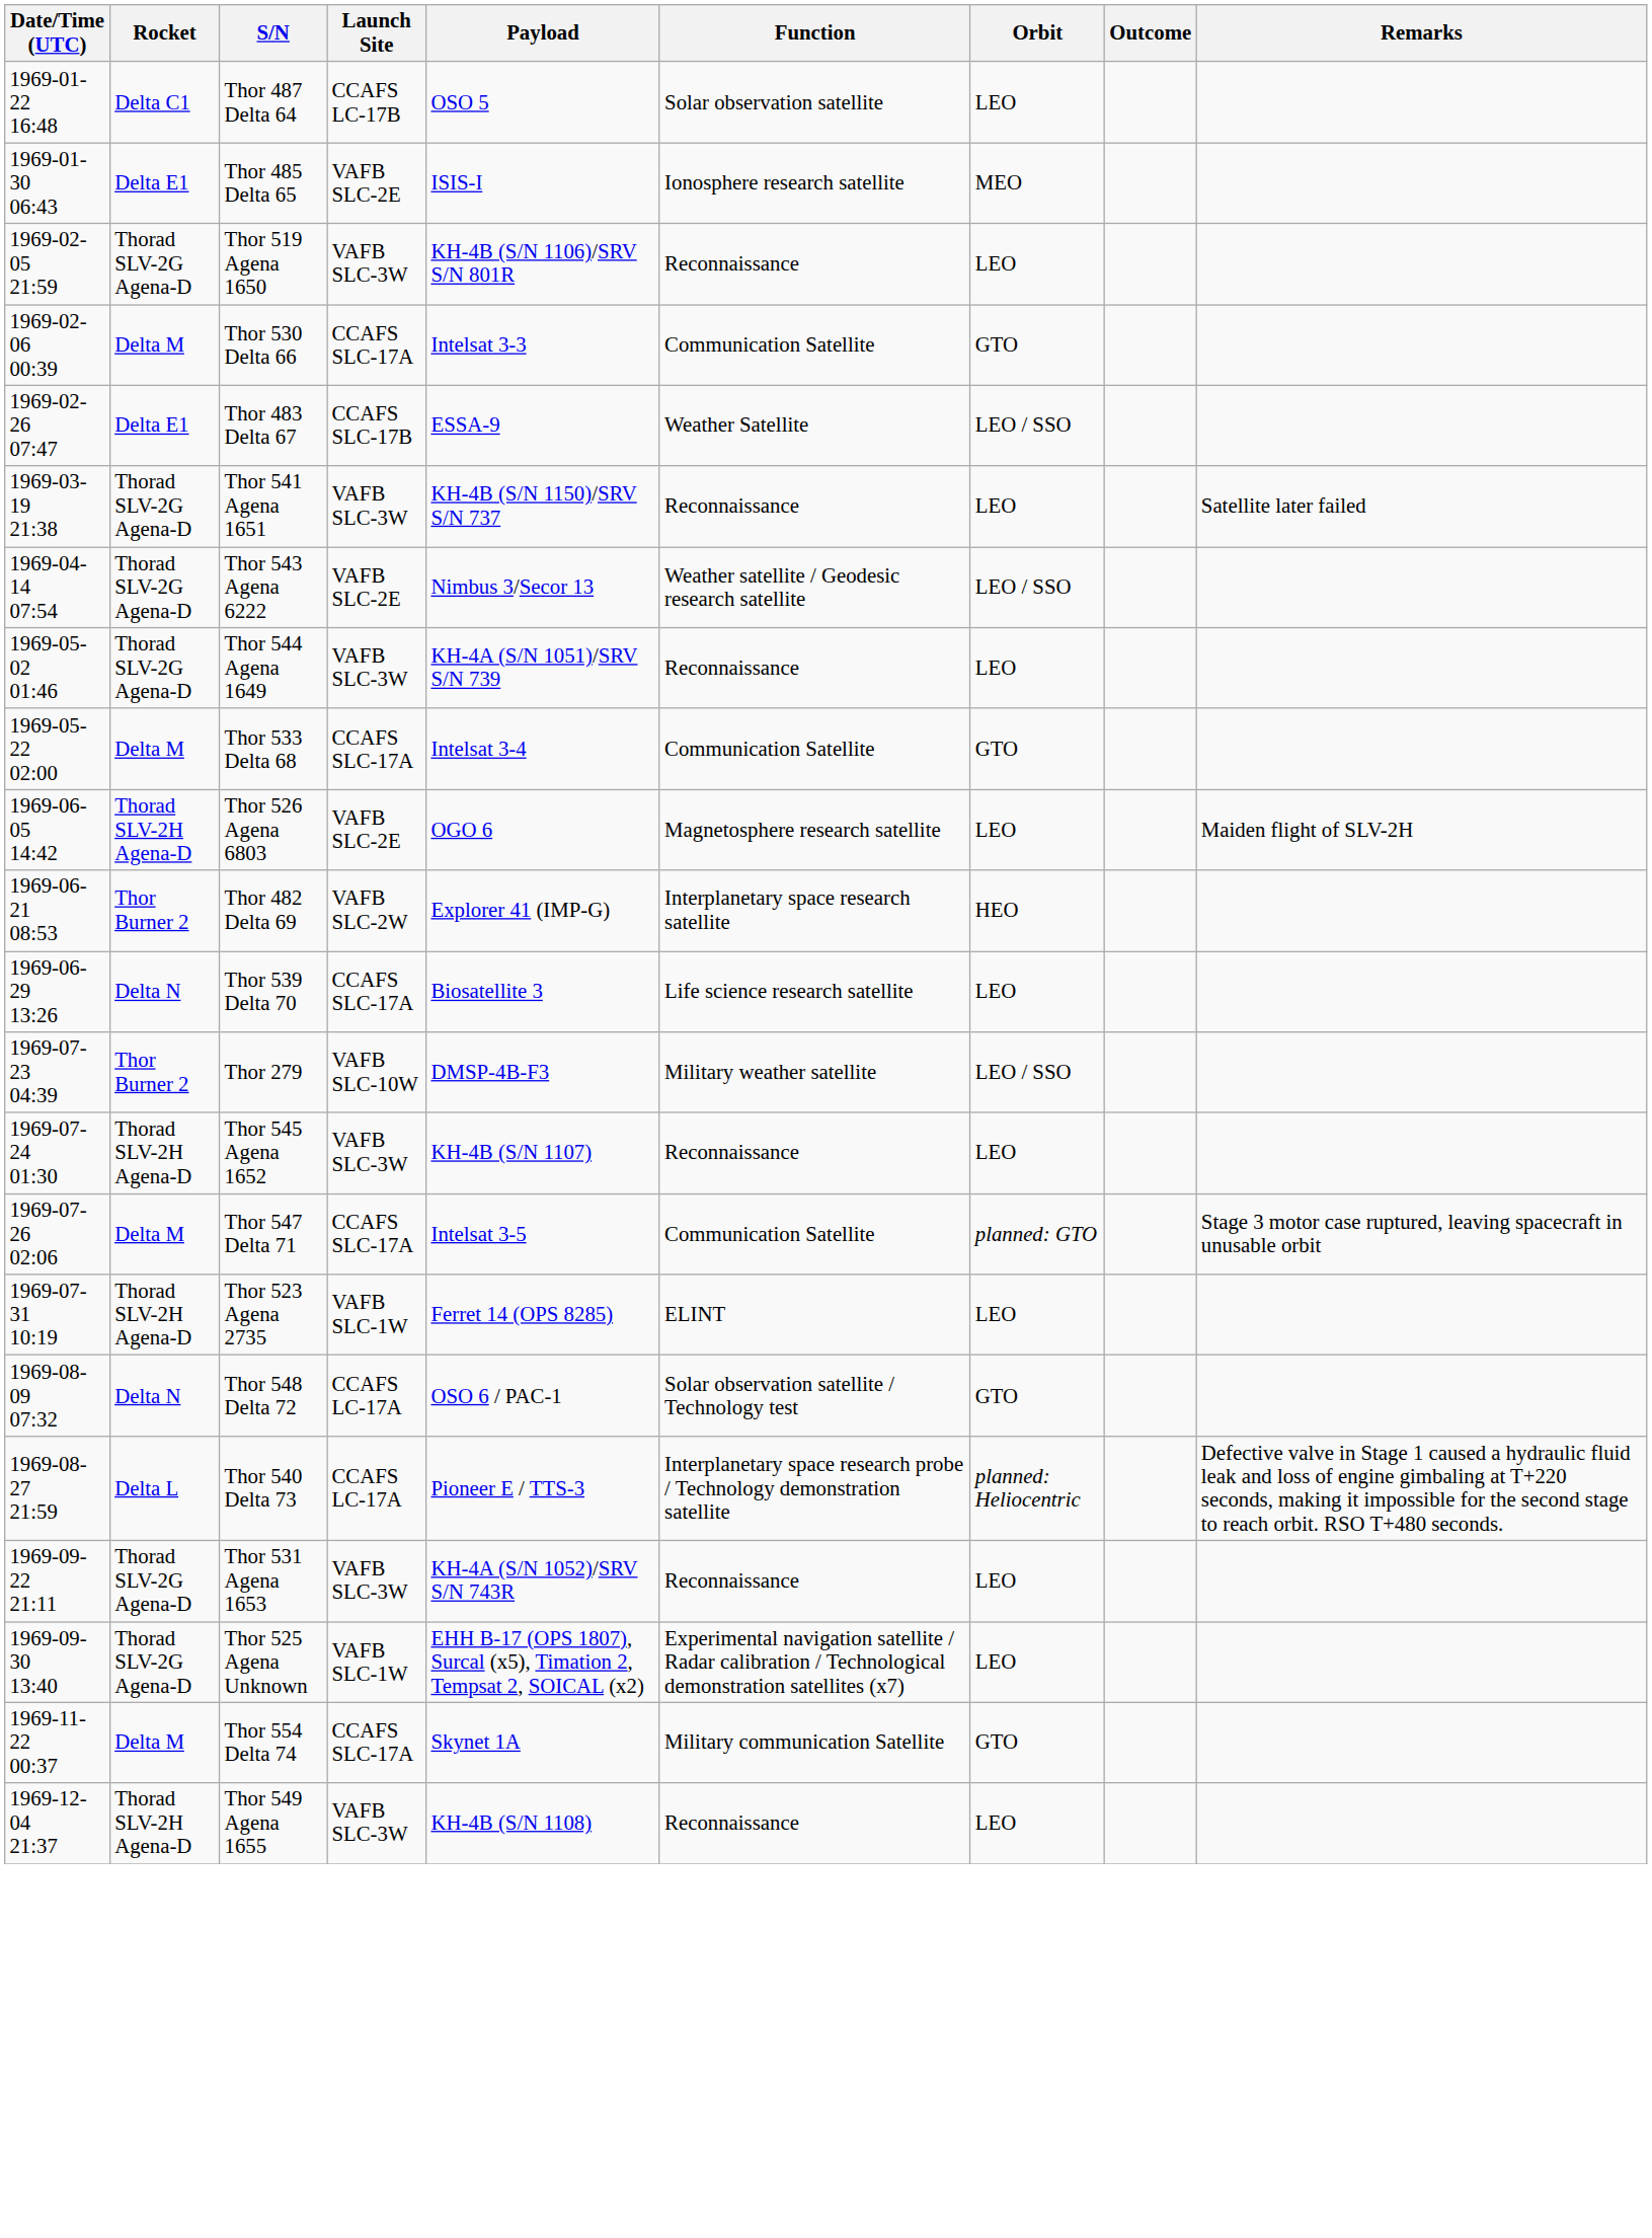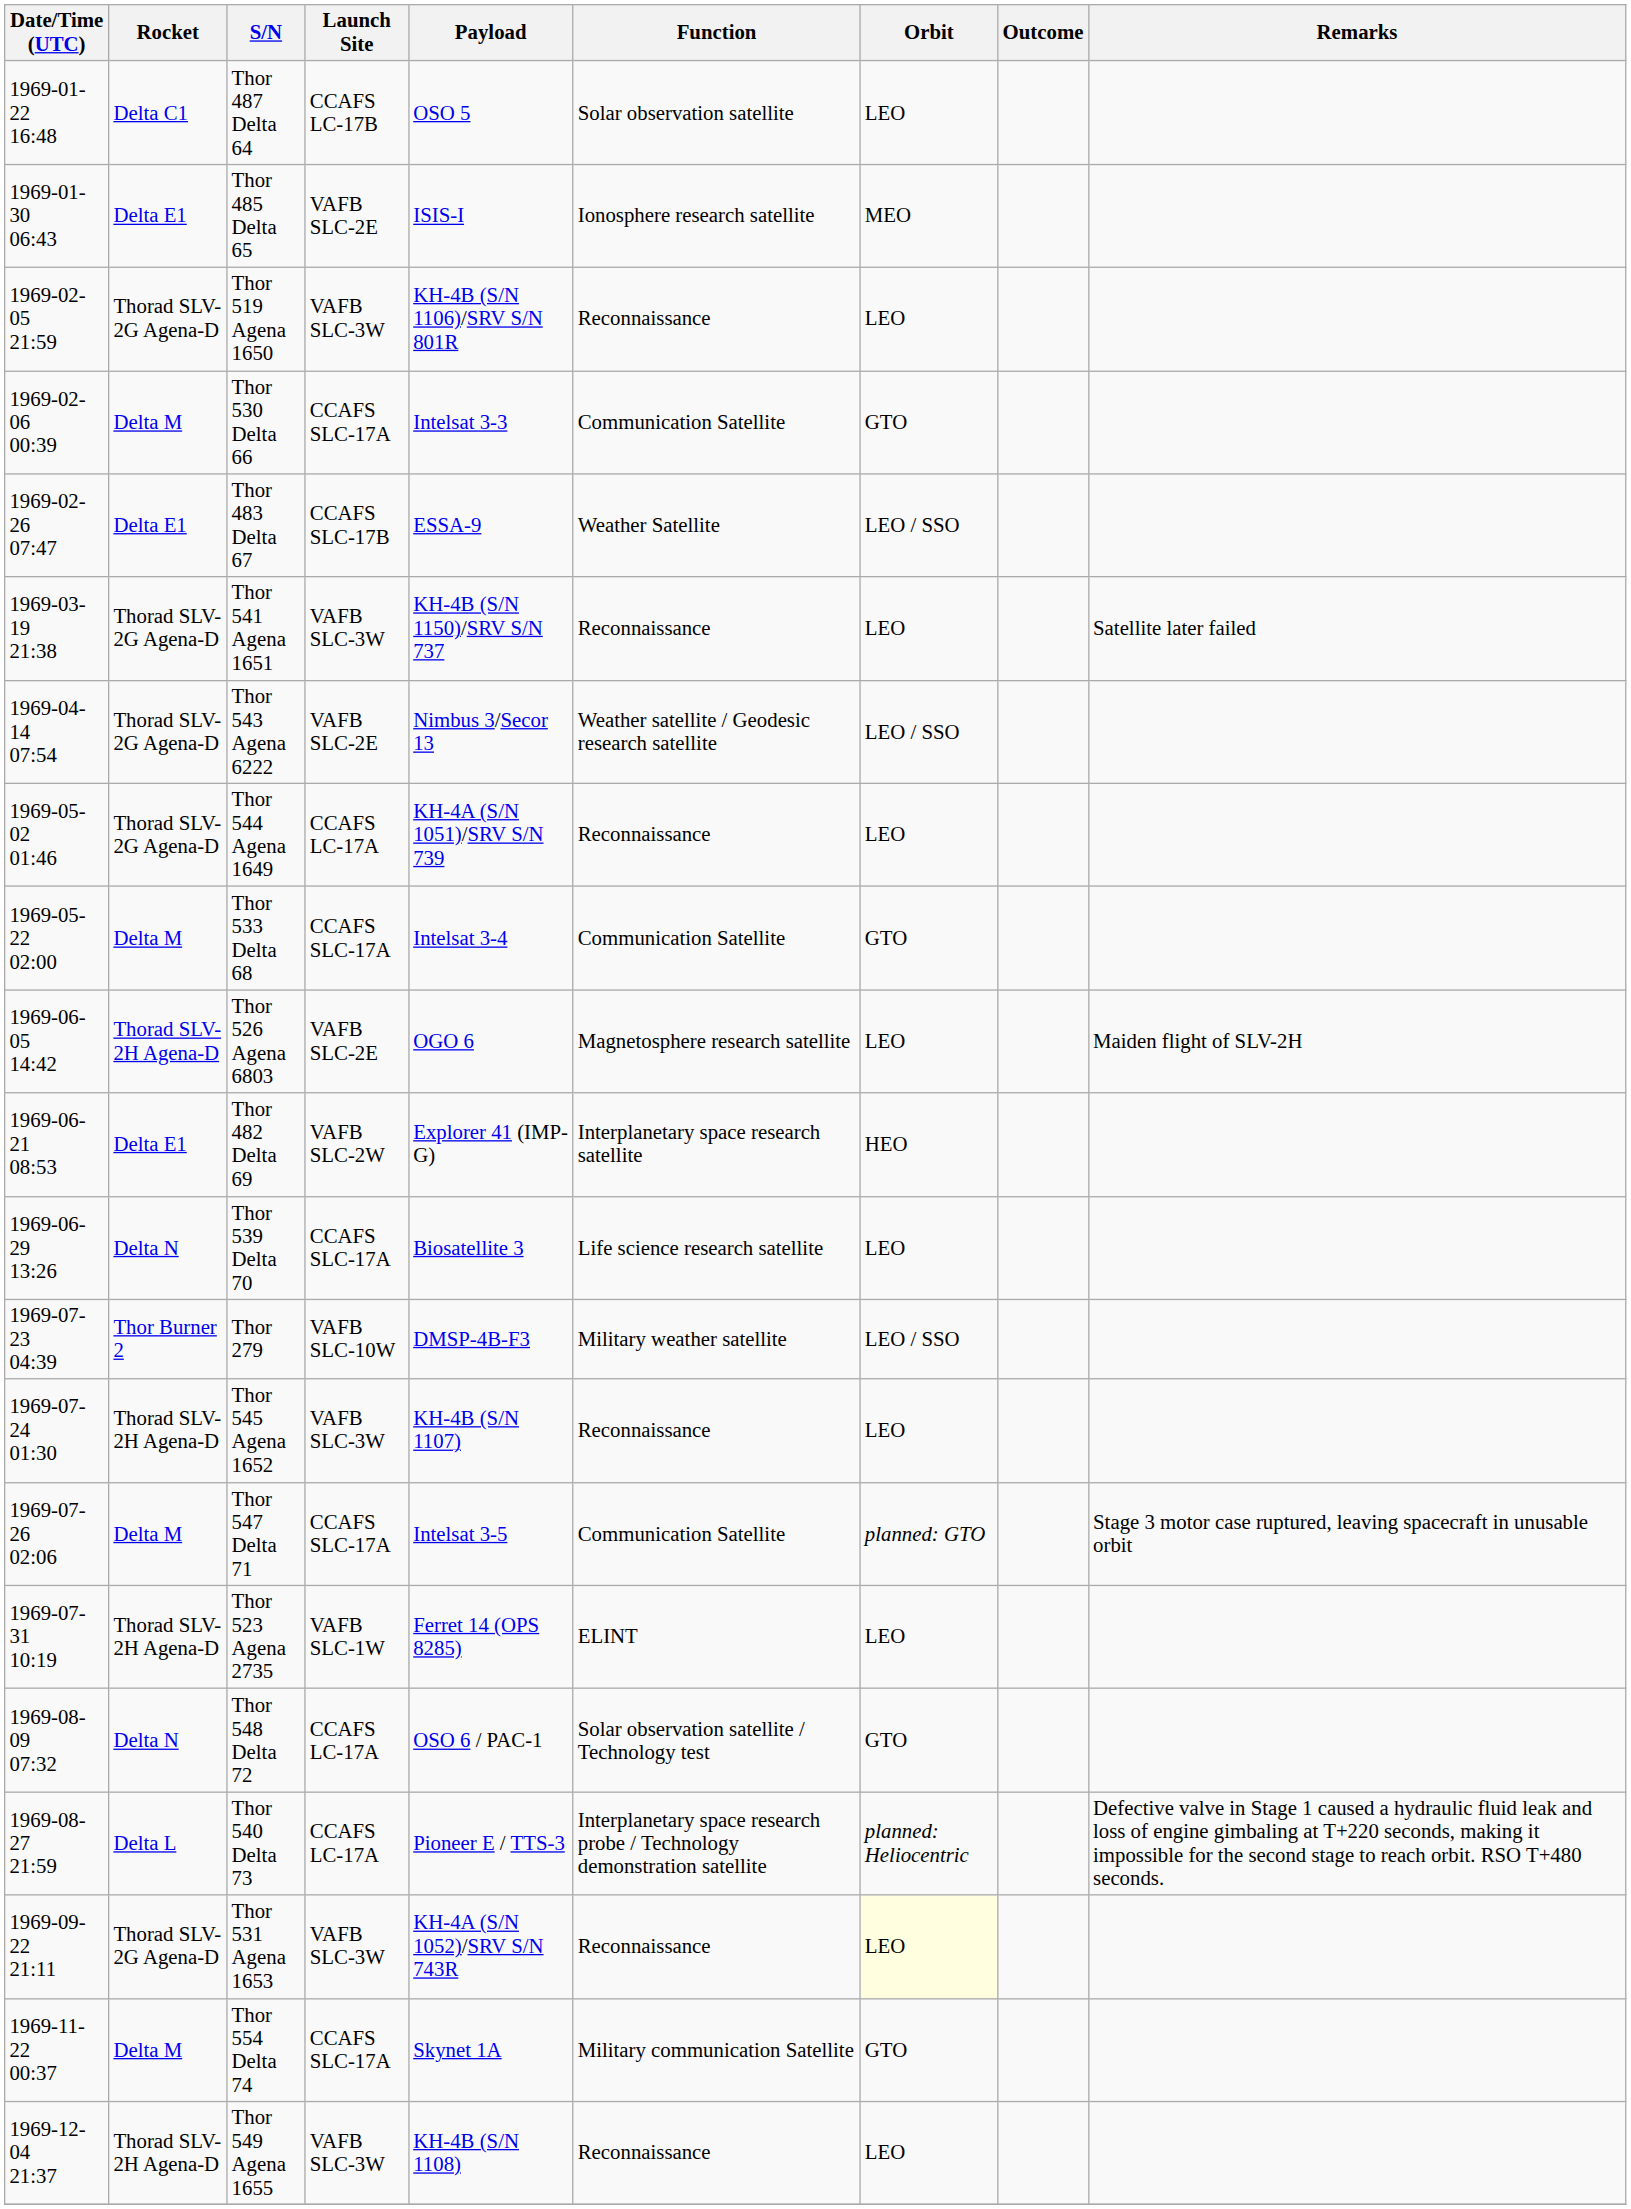 <table class="wikitable sortable" style="margin: 1em 1em 1em 0" ;>
 <tr>
 <th>Date/Time<br>(<a href='#'>UTC</a>)</th>
 <th>Rocket</th>
 <th><a href='#'>S/N</a></th>
 <th>Launch Site</th>
 <th>Payload</th>
 <th>Function</th>
 <th>Orbit</th>
 <th>Outcome</th>
 <th>Remarks</th>
 </tr>
 <tr>
 <td>1969-01-22<br>16:48</td>
 <td><a href='#'>Delta C1</a></td>
 <td>Thor 487<br>Delta 64</td>
 <td>CCAFS LC-17B</td>
 <td><a href='#'>OSO 5</a></td>
 <td>Solar observation satellite</td>
 <td>LEO</td>
 <td></td>
 <td></td>
 </tr>
 <tr>
 <td>1969-01-30<br>06:43</td>
 <td><a href='#'>Delta E1</a></td>
 <td>Thor 485<br>Delta 65</td>
 <td>VAFB SLC-2E</td>
 <td><a href='#'>ISIS-I</a></td>
 <td>Ionosphere research satellite</td>
 <td>MEO</td>
 <td></td>
 <td></td>
 </tr>
 <tr>
 <td>1969-02-05<br>21:59</td>
 <td>Thorad SLV-2G Agena-D</td>
 <td>Thor 519<br>Agena 1650</td>
 <td>VAFB SLC-3W</td>
 <td><a href='#'>KH-4B (S/N 1106)</a>/<a href='#'>SRV S/N 801R</a></td>
 <td>Reconnaissance</td>
 <td>LEO</td>
 <td></td>
 <td></td>
 </tr>
 <tr>
 <td>1969-02-06<br>00:39</td>
 <td><a href='#'>Delta M</a></td>
 <td>Thor 530<br>Delta 66</td>
 <td>CCAFS SLC-17A</td>
 <td><a href='#'>Intelsat 3-3</a></td>
 <td>Communication Satellite</td>
 <td>GTO</td>
 <td></td>
 <td></td>
 </tr>
 <tr>
 <td>1969-02-26<br>07:47</td>
 <td><a href='#'>Delta E1</a></td>
 <td>Thor 483<br>Delta 67</td>
 <td>CCAFS SLC-17B</td>
 <td><a href='#'>ESSA-9</a></td>
 <td>Weather Satellite</td>
 <td>LEO / SSO</td>
 <td></td>
 <td></td>
 </tr>
 <tr>
 <td>1969-03-19<br>21:38</td>
 <td>Thorad SLV-2G Agena-D</td>
 <td>Thor 541<br>Agena 1651</td>
 <td>VAFB SLC-3W</td>
 <td><a href='#'>KH-4B (S/N 1150)</a>/<a href='#'>SRV S/N 737</a></td>
 <td>Reconnaissance</td>
 <td>LEO</td>
 <td></td>
 <td>Satellite later failed</td>
 </tr>
 <tr>
 <td>1969-04-14<br>07:54</td>
 <td>Thorad SLV-2G Agena-D</td>
 <td>Thor 543<br>Agena 6222</td>
 <td>VAFB SLC-2E</td>
 <td><a href='#'>Nimbus 3</a>/<a href='#'>Secor 13</a></td>
 <td>Weather satellite / Geodesic research satellite</td>
 <td>LEO / SSO</td>
 <td></td>
 <td></td>
 </tr>
 <tr>
 <td>1969-05-02<br>01:46</td>
 <td>Thorad SLV-2G Agena-D</td>
 <td>Thor 544<br>Agena 1649</td>
-<td>VAFB SLC-3W</td>
+<td>CCAFS LC-17A</td>
 <td><a href='#'>KH-4A (S/N 1051)</a>/<a href='#'>SRV S/N 739</a></td>
 <td>Reconnaissance</td>
 <td>LEO</td>
 <td></td>
 <td></td>
 </tr>
 <tr>
 <td>1969-05-22<br>02:00</td>
 <td><a href='#'>Delta M</a></td>
 <td>Thor 533<br>Delta 68</td>
 <td>CCAFS SLC-17A</td>
 <td><a href='#'>Intelsat 3-4</a></td>
 <td>Communication Satellite</td>
 <td>GTO</td>
 <td></td>
 <td></td>
 </tr>
 <tr>
 <td>1969-06-05<br>14:42</td>
 <td><a href='#'>Thorad SLV-2H Agena-D</a></td>
 <td>Thor 526<br>Agena 6803</td>
 <td>VAFB SLC-2E</td>
 <td><a href='#'>OGO 6</a></td>
 <td>Magnetosphere research satellite</td>
 <td>LEO</td>
 <td></td>
 <td>Maiden flight of SLV-2H</td>
 </tr>
 <tr>
 <td>1969-06-21<br>08:53</td>
-<td><a href='#'>Thor Burner 2</a></td>
+<td><a href='#'>Delta E1</a></td>
 <td>Thor 482<br>Delta 69</td>
 <td>VAFB SLC-2W</td>
 <td><a href='#'>Explorer 41</a> (IMP-G)</td>
 <td>Interplanetary space research satellite</td>
 <td>HEO</td>
 <td></td>
 <td></td>
 </tr>
 <tr>
 <td>1969-06-29<br>13:26</td>
 <td><a href='#'>Delta N</a></td>
 <td>Thor 539<br>Delta 70</td>
 <td>CCAFS SLC-17A</td>
 <td><a href='#'>Biosatellite 3</a></td>
 <td>Life science research satellite</td>
 <td>LEO</td>
 <td></td>
 <td></td>
 </tr>
 <tr>
 <td>1969-07-23<br>04:39</td>
 <td><a href='#'>Thor Burner 2</a></td>
 <td>Thor 279</td>
 <td>VAFB SLC-10W</td>
 <td><a href='#'>DMSP-4B-F3</a></td>
 <td>Military weather satellite</td>
 <td>LEO / SSO</td>
 <td></td>
 <td></td>
 </tr>
 <tr>
 <td>1969-07-24<br>01:30</td>
 <td>Thorad SLV-2H Agena-D</td>
 <td>Thor 545<br>Agena 1652</td>
 <td>VAFB SLC-3W</td>
 <td><a href='#'>KH-4B (S/N 1107)</a></td>
 <td>Reconnaissance</td>
 <td>LEO</td>
 <td></td>
 <td></td>
 </tr>
 <tr>
 <td>1969-07-26<br>02:06</td>
 <td><a href='#'>Delta M</a></td>
 <td>Thor 547<br>Delta 71</td>
 <td>CCAFS SLC-17A</td>
 <td><a href='#'>Intelsat 3-5</a></td>
 <td>Communication Satellite</td>
 <td><em>planned: GTO</em></td>
 <td></td>
 <td>Stage 3 motor case ruptured, leaving spacecraft in unusable orbit</td>
 </tr>
 <tr>
 <td>1969-07-31<br>10:19</td>
 <td>Thorad SLV-2H Agena-D</td>
 <td>Thor 523<br>Agena 2735</td>
 <td>VAFB SLC-1W</td>
 <td><a href='#'>Ferret 14 (OPS 8285)</a></td>
 <td>ELINT</td>
 <td>LEO</td>
 <td></td>
 <td></td>
 </tr>
 <tr>
 <td>1969-08-09<br>07:32</td>
 <td><a href='#'>Delta N</a></td>
 <td>Thor 548<br>Delta 72</td>
 <td>CCAFS LC-17A</td>
 <td><a href='#'>OSO 6</a> / PAC-1</td>
 <td>Solar observation satellite / Technology test</td>
 <td>GTO</td>
 <td></td>
 <td></td>
 </tr>
 <tr>
 <td>1969-08-27<br>21:59</td>
 <td><a href='#'>Delta L</a></td>
 <td>Thor 540<br>Delta 73</td>
 <td>CCAFS LC-17A</td>
 <td><a href='#'>Pioneer E</a> / <a href='#'>TTS-3</a></td>
 <td>Interplanetary space research probe / Technology demonstration satellite</td>
 <td><em>planned: Heliocentric</em></td>
 <td></td>
 <td>Defective valve in Stage 1 caused a hydraulic fluid leak and loss of engine gimbaling at T+220 seconds, making it impossible for the second stage to reach orbit. RSO T+480 seconds.</td>
 </tr>
 <tr>
 <td>1969-09-22<br>21:11</td>
 <td>Thorad SLV-2G Agena-D</td>
 <td>Thor 531<br>Agena 1653</td>
 <td>VAFB SLC-3W</td>
 <td><a href='#'>KH-4A (S/N 1052)</a>/<a href='#'>SRV S/N 743R</a></td>
 <td>Reconnaissance</td>
-<td>LEO</td>
-<td></td>
-<td></td>
-</tr>
-<tr>
-<td>1969-09-30<br>13:40</td>
-<td>Thorad SLV-2G Agena-D</td>
-<td>Thor 525<br>Agena Unknown</td>
-<td>VAFB SLC-1W</td>
-<td><a href='#'>EHH B-17 (OPS 1807)</a>, <a href='#'>Surcal</a> (x5), <a href='#'>Timation 2</a>, <a href='#'>Tempsat 2</a>, <a href='#'>SOICAL</a> (x2)</td>
-<td>Experimental navigation satellite / Radar calibration / Technological demonstration satellites (x7)</td>
-<td>LEO</td>
+<td style="background: lightyellow;">LEO</td>
 <td></td>
 <td></td>
 </tr>
 <tr>
 <td>1969-11-22<br>00:37</td>
 <td><a href='#'>Delta M</a></td>
 <td>Thor 554<br>Delta 74</td>
 <td>CCAFS SLC-17A</td>
 <td><a href='#'>Skynet 1A</a></td>
 <td>Military communication Satellite</td>
 <td>GTO</td>
 <td></td>
 <td></td>
 </tr>
 <tr>
 <td>1969-12-04<br>21:37</td>
 <td>Thorad SLV-2H Agena-D</td>
 <td>Thor 549<br>Agena 1655</td>
 <td>VAFB SLC-3W</td>
 <td><a href='#'>KH-4B (S/N 1108)</a></td>
 <td>Reconnaissance</td>
 <td>LEO</td>
 <td></td>
 <td></td>
 </tr>
 <tr>
 </tr>
 </table>
